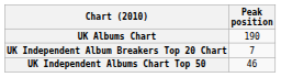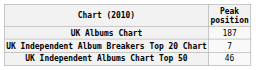 <table class="wikitable sortable plainrowheaders" style="text-align:center">
 <tr>
 <th>Chart (2010)</th>
 <th>Peak<br>position</th>
 </tr>
 <tr>
 <th scope="row">UK Albums Chart</th>
-<td>190</td>
+<td>187</td>
 </tr>
 <tr>
 <th scope="row">UK Independent Album Breakers Top 20 Chart</th>
 <td>7</td>
 </tr>
 <tr>
 <th scope="row">UK Independent Albums Chart Top 50</th>
 <td>46</td>
 </tr>
 </table>
